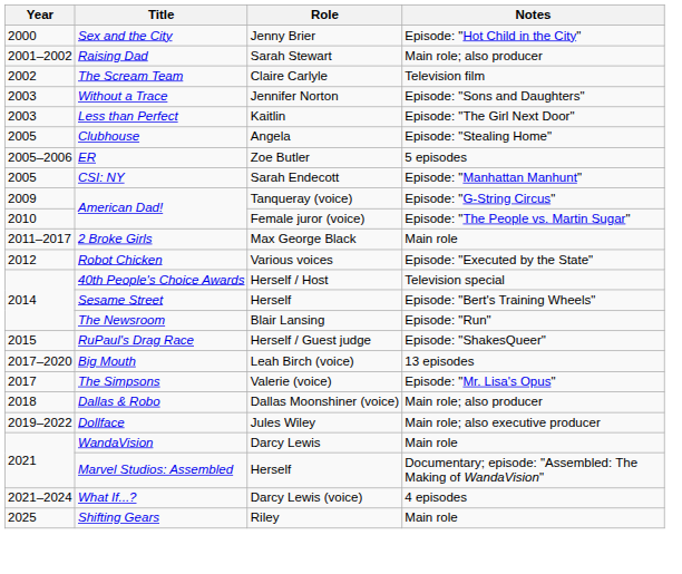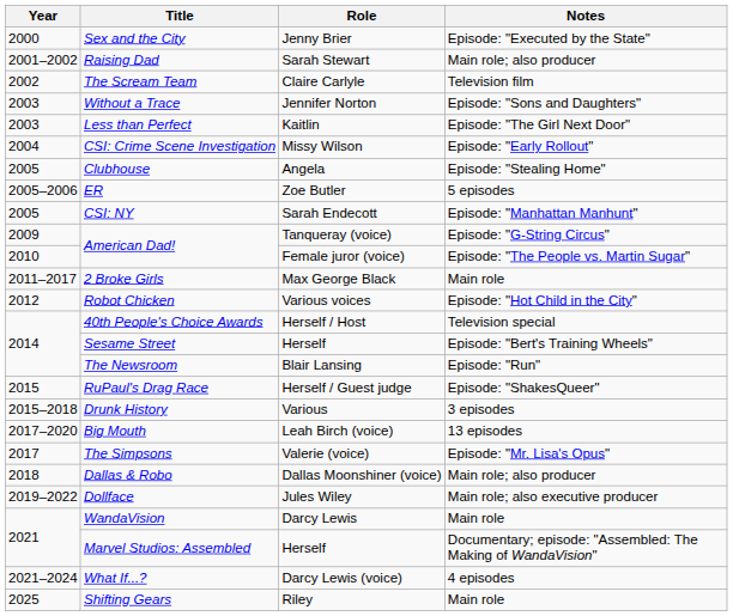 <table class="wikitable sortable">
 <tr>
 <th>Year</th>
 <th>Title</th>
 <th>Role</th>
 <th class="unsortable" style="width:20em">Notes</th>
 </tr>
 <tr>
 <td>2000</td>
 <td><em><a href='#'>Sex and the City</a></em></td>
 <td>Jenny Brier</td>
-<td>Episode: "<a href='#'>Hot Child in the City</a>"</td>
+<td>Episode: "Executed by the State"</td>
 </tr>
 <tr>
 <td>2001–2002</td>
 <td><em><a href='#'>Raising Dad</a></em></td>
 <td>Sarah Stewart</td>
 <td>Main role; also producer</td>
 </tr>
 <tr>
 <td>2002</td>
 <td data-sort-value="Scream Team, The"><em><a href='#'>The Scream Team</a></em></td>
 <td>Claire Carlyle</td>
 <td>Television film</td>
 </tr>
 <tr>
 <td>2003</td>
 <td><em><a href='#'>Without a Trace</a></em></td>
 <td>Jennifer Norton</td>
 <td>Episode: "Sons and Daughters"</td>
 </tr>
 <tr>
 <td>2003</td>
 <td><em><a href='#'>Less than Perfect</a></em></td>
 <td>Kaitlin</td>
 <td>Episode: "The Girl Next Door"</td>
+</tr>
+<tr>
+<td>2004</td>
+<td><em><a href='#'>CSI: Crime Scene Investigation</a></em></td>
+<td>Missy Wilson</td>
+<td>Episode: "<a href='#'>Early Rollout</a>"</td>
 </tr>
 <tr>
 <td>2005</td>
 <td><em><a href='#'>Clubhouse</a></em></td>
 <td>Angela</td>
 <td>Episode: "Stealing Home"</td>
 </tr>
 <tr>
 <td>2005–2006</td>
 <td><em><a href='#'>ER</a></em></td>
 <td>Zoe Butler</td>
 <td>5 episodes</td>
 </tr>
 <tr>
 <td>2005</td>
 <td><em><a href='#'>CSI: NY</a></em></td>
 <td>Sarah Endecott</td>
 <td>Episode: "<a href='#'>Manhattan Manhunt</a>"</td>
 </tr>
 <tr>
 <td>2009</td>
 <td rowspan="2"><em><a href='#'>American Dad!</a></em></td>
 <td>Tanqueray (voice)</td>
 <td>Episode: "<a href='#'>G-String Circus</a>"</td>
 </tr>
 <tr>
 <td>2010</td>
 <td>Female juror (voice)</td>
 <td>Episode: "<a href='#'>The People vs. Martin Sugar</a>"</td>
 </tr>
 <tr>
 <td>2011–2017</td>
 <td><em><a href='#'>2 Broke Girls</a></em></td>
 <td>Max George Black</td>
 <td>Main role</td>
 </tr>
 <tr>
 <td>2012</td>
 <td><em><a href='#'>Robot Chicken</a></em></td>
 <td>Various voices</td>
-<td>Episode: "Executed by the State"</td>
+<td>Episode: "<a href='#'>Hot Child in the City</a>"</td>
 </tr>
 <tr>
 <td rowspan="3">2014</td>
 <td><em><a href='#'>40th People's Choice Awards</a></em></td>
 <td>Herself / Host</td>
 <td>Television special</td>
 </tr>
 <tr>
 <td><em><a href='#'>Sesame Street</a></em></td>
 <td>Herself</td>
 <td>Episode: "Bert's Training Wheels"</td>
 </tr>
 <tr>
 <td data-sort-value="Newsroom, The"><em><a href='#'>The Newsroom</a></em></td>
 <td>Blair Lansing</td>
 <td>Episode: "Run"</td>
 </tr>
 <tr>
 <td>2015</td>
 <td><em><a href='#'>RuPaul's Drag Race</a></em></td>
 <td>Herself / Guest judge</td>
 <td>Episode: "ShakesQueer"</td>
+</tr>
+<tr>
+<td>2015–2018</td>
+<td><em><a href='#'>Drunk History</a></em></td>
+<td>Various</td>
+<td>3 episodes</td>
 </tr>
 <tr>
 <td>2017–2020</td>
 <td><em><a href='#'>Big Mouth</a></em></td>
 <td>Leah Birch (voice)</td>
 <td>13 episodes</td>
 </tr>
 <tr>
 <td>2017</td>
 <td data-sort-value="Simpsons, The"><em><a href='#'>The Simpsons</a></em></td>
 <td>Valerie (voice)</td>
 <td>Episode: "<a href='#'>Mr. Lisa's Opus</a>"</td>
 </tr>
 <tr>
 <td>2018</td>
 <td><em><a href='#'>Dallas & Robo</a></em></td>
 <td>Dallas Moonshiner (voice)</td>
 <td>Main role; also producer</td>
 </tr>
 <tr>
 <td>2019–2022</td>
 <td><em><a href='#'>Dollface</a></em></td>
 <td>Jules Wiley</td>
 <td>Main role; also executive producer</td>
 </tr>
 <tr>
 <td rowspan="2">2021</td>
 <td><em><a href='#'>WandaVision</a></em></td>
 <td>Darcy Lewis</td>
 <td>Main role</td>
 </tr>
 <tr>
 <td><em><a href='#'>Marvel Studios: Assembled</a></em></td>
 <td>Herself</td>
 <td>Documentary; episode: "Assembled: The Making of <em>WandaVision</em>"</td>
 </tr>
 <tr>
 <td>2021–2024</td>
 <td><em><a href='#'>What If...?</a></em></td>
 <td>Darcy Lewis (voice)</td>
 <td>4 episodes</td>
 </tr>
 <tr>
 <td>2025</td>
 <td><em><a href='#'>Shifting Gears</a></em></td>
 <td>Riley</td>
 <td>Main role</td>
 </tr>
 </table>
